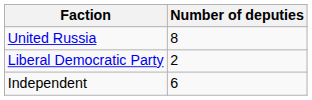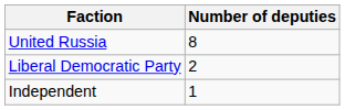 <table class="wikitable">
 <tr>
 <th>Faction</th>
 <th>Number of deputies</th>
 </tr>
 <tr>
 <td><a href='#'>United Russia</a></td>
 <td>8</td>
 </tr>
 <tr>
 <td><a href='#'>Liberal Democratic Party</a></td>
 <td>2</td>
 </tr>
 <tr>
 <td>Independent</td>
-<td>6</td>
+<td>1</td>
 </tr>
 </table>
